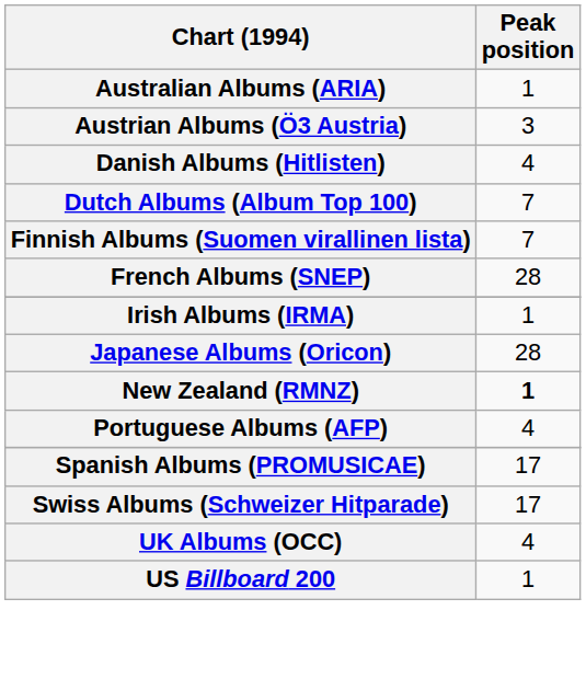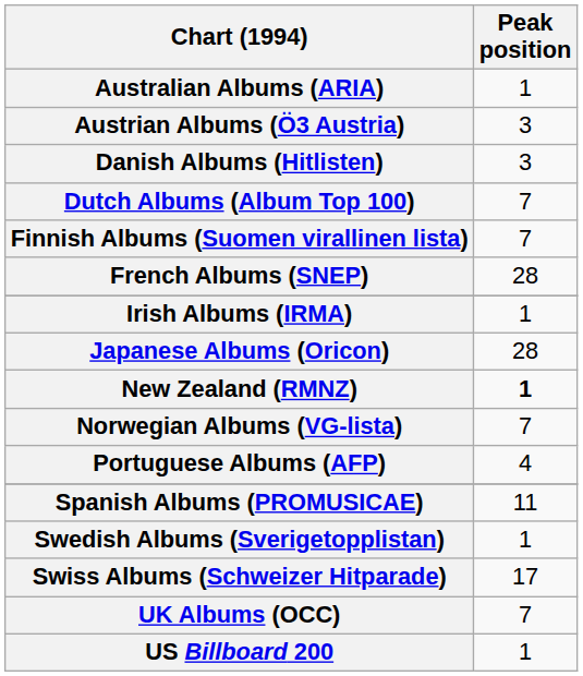 <table class="wikitable sortable plainrowheaders">
 <tr>
 <th scope="col">Chart (1994)</th>
 <th scope="col">Peak<br>position</th>
 </tr>
 <tr>
 <th scope="row">Australian Albums (<a href='#'>ARIA</a>)</th>
 <td align="center">1</td>
 </tr>
 <tr>
 <th scope="row">Austrian Albums (<a href='#'>Ö3 Austria</a>)</th>
 <td align="center">3</td>
 </tr>
 <tr>
 <th scope="row">Danish Albums (<a href='#'>Hitlisten</a>)</th>
-<td align="center">4</td>
+<td align="center">3</td>
 </tr>
 <tr>
 <th scope="row"><a href='#'>Dutch Albums</a> (<a href='#'>Album Top 100</a>)</th>
 <td align="center">7</td>
 </tr>
 <tr>
 <th scope="row">Finnish Albums (<a href='#'>Suomen virallinen lista</a>)</th>
 <td align="center">7</td>
 </tr>
 <tr>
 <th scope="row">French Albums (<a href='#'>SNEP</a>)</th>
 <td align="center">28</td>
 </tr>
 <tr>
 </tr>
 <tr>
 <th scope="row">Irish Albums (<a href='#'>IRMA</a>)</th>
 <td align="center">1</td>
 </tr>
 <tr>
 <th scope="row"><a href='#'>Japanese Albums</a> (<a href='#'>Oricon</a>)</th>
 <td align="center">28</td>
 </tr>
 <tr>
 <th scope="row">New Zealand (<a href='#'>RMNZ</a>)</th>
 <td align="center"><strong>1</strong></td>
 </tr>
 <tr>
+<th scope="row">Norwegian Albums (<a href='#'>VG-lista</a>)</th>
+<td align="center">7</td>
+</tr>
+<tr>
 <th scope="row">Portuguese Albums (<a href='#'>AFP</a>)</th>
 <td align="center">4</td>
 </tr>
 <tr>
 </tr>
 <tr>
 <th scope="row">Spanish Albums (<a href='#'>PROMUSICAE</a>)</th>
-<td align="center">17</td>
+<td align="center">11</td>
+</tr>
+<tr>
+<th scope="row">Swedish Albums (<a href='#'>Sverigetopplistan</a>)</th>
+<td align="center">1</td>
 </tr>
 <tr>
 <th scope="row">Swiss Albums (<a href='#'>Schweizer Hitparade</a>)</th>
 <td align="center">17</td>
 </tr>
 <tr>
 <th scope="row"><a href='#'>UK Albums</a> (OCC)</th>
-<td align="center">4</td>
+<td align="center">7</td>
 </tr>
 <tr>
 <th scope="row">US <a href='#'><em>Billboard</em> 200</a></th>
 <td align="center">1</td>
 </tr>
 </table>
